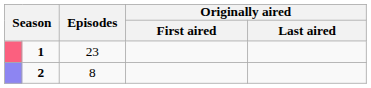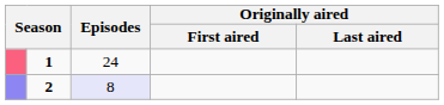 <table class="wikitable plainrowheaders" style="text-align:center;">
 <tr>
 <th style="padding:0 9px;" rowspan="2" colspan="2">Season</th>
 <th style="padding:0 9px;" rowspan="2">Episodes</th>
 <th style="padding:0 90px;" colspan="3">Originally aired</th>
 </tr>
 <tr>
 <th>First aired</th>
 <th>Last aired</th>
 </tr>
 <tr>
 <td scope="row" style="background:#FB607F; color:#100;"></td>
 <td><strong>1</strong></td>
-<td>23</td>
+<td>24</td>
 <td></td>
 <td></td>
 </tr>
 <tr>
 <td scope="row" style="background:#8d85f2; color:#100;"></td>
 <td><strong>2</strong></td>
-<td>8</td>
+<td style="background: lavender;">8</td>
 <td></td>
 <td></td>
 </tr>
 </table>
